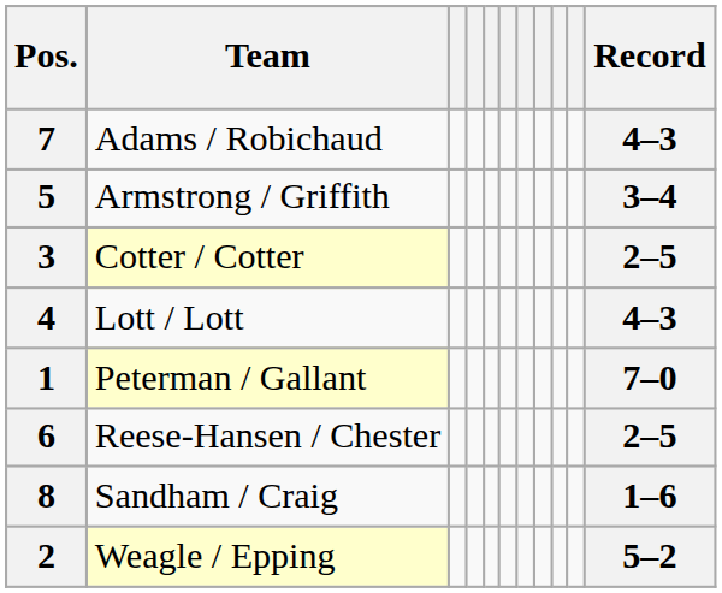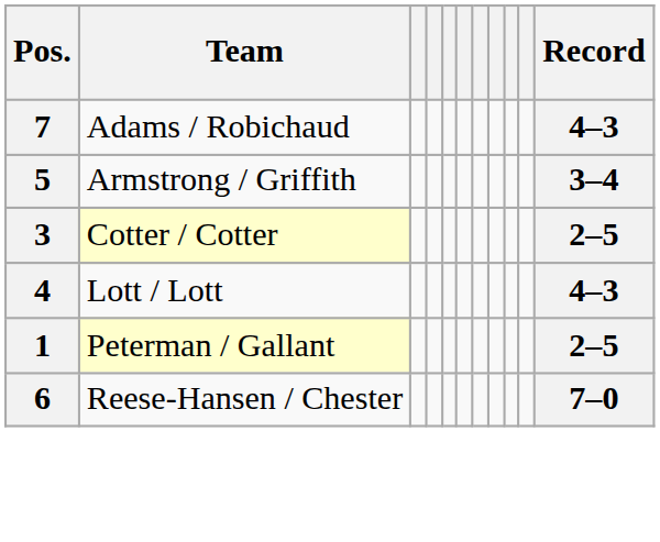 <table class="wikitable sortable nowrap" style="text-align:center; font-size:0.9em;">
 <tr>
 <th>Pos.</th>
 <th>Team</th>
 <th><br></th>
 <th><br><br></th>
 <th><br></th>
 <th><br></th>
 <th><br></th>
 <th><br></th>
 <th><br></th>
 <th><br></th>
 <th>Record</th>
 </tr>
 <tr>
 <th>7</th>
 <td data-sort-value="Adams" style="text-align:left;"> Adams / Robichaud</td>
 <td></td>
 <td></td>
 <td></td>
 <td></td>
 <td></td>
 <td></td>
 <td></td>
 <td></td>
 <th>4–3</th>
 </tr>
 <tr>
 <th>5</th>
 <td data-sort-value="Armstrong" style="text-align:left;"> Armstrong / Griffith</td>
 <td></td>
 <td></td>
 <td></td>
 <td></td>
 <td></td>
 <td></td>
 <td></td>
 <td></td>
 <th>3–4</th>
 </tr>
 <tr>
 <th>3</th>
 <td data-sort-value="Cotter" style="text-align:left; background:#ffffcc;"> Cotter / Cotter</td>
 <td></td>
 <td></td>
 <td></td>
 <td></td>
 <td></td>
 <td></td>
 <td></td>
 <td></td>
 <th>2–5</th>
 </tr>
 <tr>
 <th>4</th>
 <td data-sort-value="Lott" style="text-align:left;"> Lott / Lott</td>
 <td></td>
 <td></td>
 <td></td>
 <td></td>
 <td></td>
 <td></td>
 <td></td>
 <td></td>
 <th>4–3</th>
 </tr>
 <tr>
 <th>1</th>
 <td data-sort-value="Peterman" style="text-align:left; background:#ffffcc;"> Peterman / Gallant</td>
 <td></td>
 <td></td>
 <td></td>
 <td></td>
 <td></td>
 <td></td>
 <td></td>
 <td></td>
-<th>7–0</th>
+<th>2–5</th>
 </tr>
 <tr>
 <th>6</th>
 <td data-sort-value="Reese-Hansen" style="text-align:left;"> Reese-Hansen / Chester</td>
 <td></td>
 <td></td>
 <td></td>
 <td></td>
 <td></td>
 <td></td>
 <td></td>
 <td></td>
-<th>2–5</th>
-</tr>
-<tr>
-<th>8</th>
-<td data-sort-value="Sandham" style="text-align:left;"> Sandham / Craig</td>
-<td></td>
-<td></td>
-<td></td>
-<td></td>
-<td></td>
-<td></td>
-<td></td>
-<td></td>
-<th>1–6</th>
-</tr>
-<tr>
-<th>2</th>
-<td data-sort-value="Weagle" style="text-align:left; background:#ffffcc;"> Weagle / Epping</td>
-<td></td>
-<td></td>
-<td></td>
-<td></td>
-<td></td>
-<td></td>
-<td></td>
-<td></td>
-<th>5–2</th>
+<th>7–0</th>
 </tr>
 </table>
